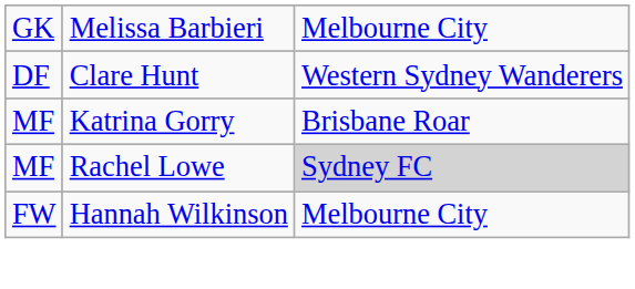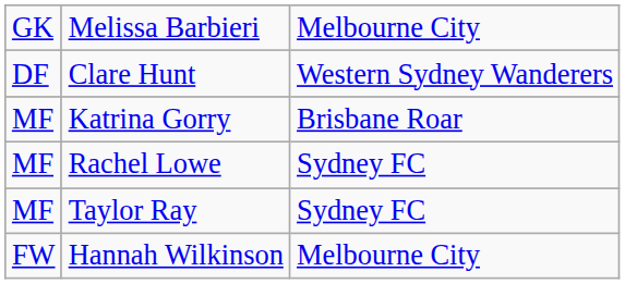 <table class="wikitable">
 <tr>
 <td><a href='#'>GK</a></td>
 <td> <a href='#'>Melissa Barbieri</a></td>
 <td><a href='#'>Melbourne City</a></td>
 </tr>
 <tr>
 <td><a href='#'>DF</a></td>
 <td> <a href='#'>Clare Hunt</a></td>
 <td><a href='#'>Western Sydney Wanderers</a></td>
 </tr>
 <tr>
 <td><a href='#'>MF</a></td>
 <td> <a href='#'>Katrina Gorry</a></td>
 <td><a href='#'>Brisbane Roar</a></td>
 </tr>
 <tr>
 <td><a href='#'>MF</a></td>
 <td> <a href='#'>Rachel Lowe</a></td>
-<td style="background: lightgrey;"><a href='#'>Sydney FC</a></td>
+<td><a href='#'>Sydney FC</a></td>
+</tr>
+<tr>
+<td><a href='#'>MF</a></td>
+<td> <a href='#'>Taylor Ray</a></td>
+<td><a href='#'>Sydney FC</a></td>
 </tr>
 <tr>
 <td><a href='#'>FW</a></td>
 <td> <a href='#'>Hannah Wilkinson</a></td>
 <td><a href='#'>Melbourne City</a></td>
 </tr>
 </table>
